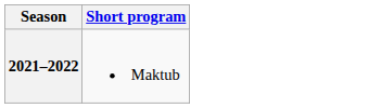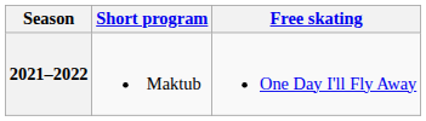 <table class=wikitable style=text-align:center>
 <tr>
 <th>Season</th>
 <th><a href='#'>Short program</a></th>
+<th><a href='#'>Free skating</a></th>
 </tr>
 <tr>
 <th>2021–2022 <br> </th>
 <td><br><ul><li>Maktub <br> </li></ul></td>
+<td><br><ul><li><a href='#'>One Day I'll Fly Away</a> <br> </li></ul></td>
 </tr>
 </table>
